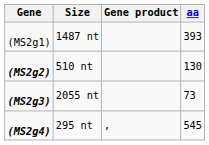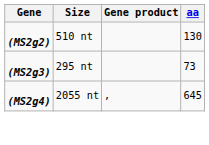 <table class="wikitable sortable" style="float: right; margin:0 0 1em 1em; font-size: 90%; clear: right;">
 <tr>
 <th>Gene</th>
 <th>Size</th>
 <th>Gene product</th>
 <th><a href='#'>aa</a></th>
-</tr>
-<tr>
-<td><strong><em> </em></strong><br>(MS2g1)</td>
-<td>1487 nt</td>
-<td><br></td>
-<td>393</td>
 </tr>
 <tr>
 <td><strong><em><strong> <em><br>(MS2g2)</td>
 <td>510 nt</td>
 <td></td>
 <td>130</td>
 </tr>
 <tr>
 <td></em></strong> <strong><em><br>(MS2g3)</td>
-<td>2055 nt</td>
+<td>295 nt</td>
 <td></td>
 <td>73</td>
 </tr>
 <tr>
 <td></em></strong><strong><em><br>(MS2g4)</td>
-<td>295 nt</td>
+<td>2055 nt</td>
 <td>,<br></td>
-<td>545</td>
+<td>645</td>
 </tr>
 </table>
